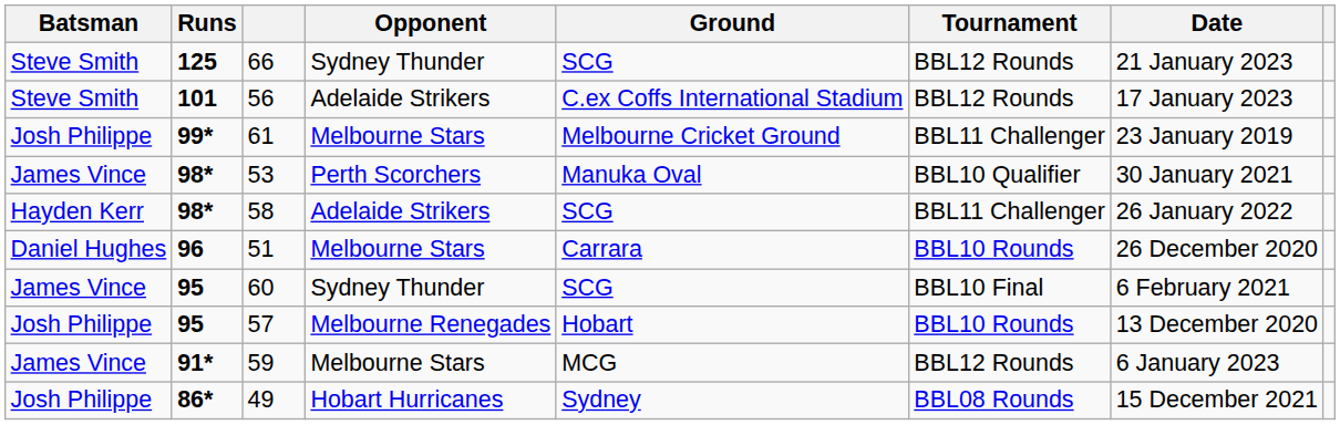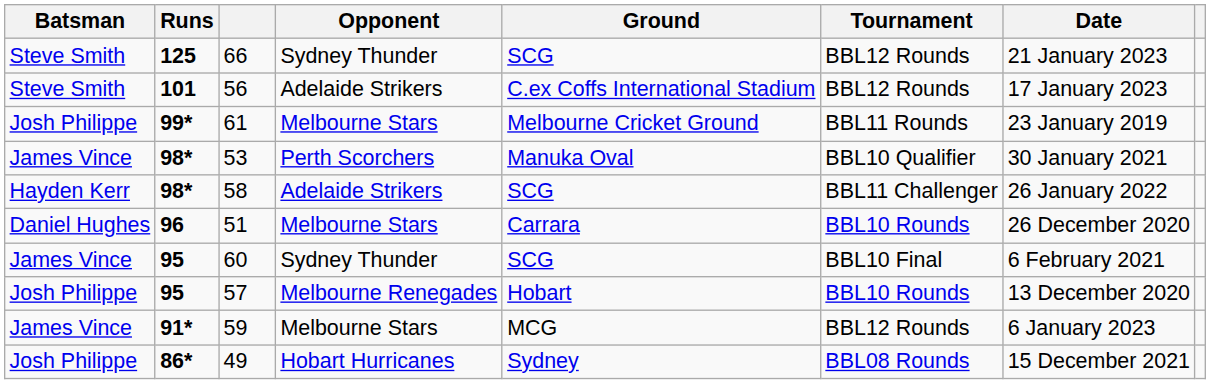 <table class="wikitable">
 <tr>
 <th>Batsman</th>
 <th>Runs</th>
 <th style="width:35px;"></th>
 <th>Opponent</th>
 <th>Ground</th>
 <th>Tournament</th>
 <th>Date</th>
 <th></th>
 </tr>
 <tr>
 <td><a href='#'>Steve Smith</a></td>
 <td><strong>125</strong></td>
 <td>66</td>
 <td>Sydney Thunder</td>
 <td><a href='#'>SCG</a></td>
 <td>BBL12 Rounds</td>
 <td>21 January 2023</td>
 <td></td>
 </tr>
 <tr>
 <td><a href='#'>Steve Smith</a></td>
 <td><strong>101</strong></td>
 <td>56</td>
 <td>Adelaide Strikers</td>
 <td><a href='#'>C.ex Coffs International Stadium</a></td>
 <td>BBL12 Rounds</td>
 <td>17 January 2023</td>
 <td></td>
 </tr>
 <tr>
 <td><a href='#'>Josh Philippe</a></td>
 <td><strong>99*</strong></td>
 <td>61</td>
 <td><a href='#'>Melbourne Stars</a></td>
 <td><a href='#'>Melbourne Cricket Ground</a></td>
-<td>BBL11 Challenger</td>
+<td>BBL11 Rounds</td>
 <td>23 January 2019</td>
 <td></td>
 </tr>
 <tr>
 <td><a href='#'>James Vince</a></td>
 <td><strong>98*</strong></td>
 <td>53</td>
 <td><a href='#'>Perth Scorchers</a></td>
 <td><a href='#'>Manuka Oval</a></td>
 <td>BBL10 Qualifier</td>
 <td>30 January 2021</td>
 <td></td>
 </tr>
 <tr>
 <td><a href='#'>Hayden Kerr</a></td>
 <td><strong>98*</strong></td>
 <td>58</td>
 <td><a href='#'>Adelaide Strikers</a></td>
 <td><a href='#'>SCG</a></td>
 <td>BBL11 Challenger</td>
 <td>26 January 2022</td>
 <td></td>
 </tr>
 <tr>
 <td><a href='#'>Daniel Hughes</a></td>
 <td><strong>96</strong></td>
 <td>51</td>
 <td><a href='#'>Melbourne Stars</a></td>
 <td><a href='#'>Carrara</a></td>
 <td><a href='#'>BBL10 Rounds</a></td>
 <td>26 December 2020</td>
 <td></td>
 </tr>
 <tr>
 <td><a href='#'>James Vince</a></td>
 <td><strong>95</strong></td>
 <td>60</td>
 <td>Sydney Thunder</td>
 <td><a href='#'>SCG</a></td>
 <td>BBL10 Final</td>
 <td>6 February 2021</td>
 <td></td>
 </tr>
 <tr>
 <td><a href='#'>Josh Philippe</a></td>
 <td><strong>95</strong></td>
 <td>57</td>
 <td><a href='#'>Melbourne Renegades</a></td>
 <td><a href='#'>Hobart</a></td>
 <td><a href='#'>BBL10 Rounds</a></td>
 <td>13 December 2020</td>
 <td></td>
 </tr>
 <tr>
 <td><a href='#'>James Vince</a></td>
 <td><strong>91*</strong></td>
 <td>59</td>
 <td>Melbourne Stars</td>
 <td>MCG</td>
 <td>BBL12 Rounds</td>
 <td>6 January 2023</td>
 <td></td>
 </tr>
 <tr>
 <td><a href='#'>Josh Philippe</a></td>
 <td><strong>86*</strong></td>
 <td>49</td>
 <td><a href='#'>Hobart Hurricanes</a></td>
 <td><a href='#'>Sydney</a></td>
 <td><a href='#'>BBL08 Rounds</a></td>
 <td>15 December 2021</td>
 <td></td>
 </tr>
 </table>
